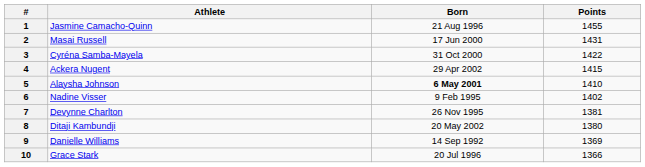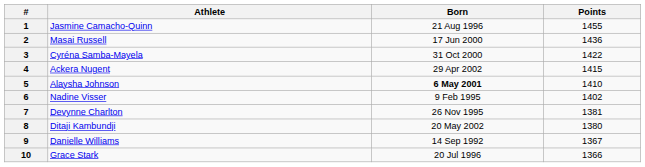 <table class="wikitable" width=80% style="font-size:90%; text-align:center;">
 <tr>
 <th>#</th>
 <th>Athlete</th>
 <th>Born</th>
 <th>Points</th>
 </tr>
 <tr>
 <th>1</th>
 <td align=left> <a href='#'>Jasmine Camacho-Quinn</a></td>
 <td>21 Aug 1996</td>
 <td>1455</td>
 </tr>
 <tr>
 <th>2</th>
 <td align=left> <a href='#'>Masai Russell</a></td>
 <td>17 Jun 2000</td>
-<td>1431</td>
+<td>1436</td>
 </tr>
 <tr>
 <th>3</th>
 <td align=left> <a href='#'>Cyréna Samba-Mayela</a></td>
 <td>31 Oct 2000</td>
 <td>1422</td>
 </tr>
 <tr>
 <th>4</th>
 <td align=left> <a href='#'>Ackera Nugent</a></td>
 <td>29 Apr 2002</td>
 <td>1415</td>
 </tr>
 <tr>
 <th>5</th>
 <td align=left> <a href='#'>Alaysha Johnson</a></td>
 <td><strong>6 May 2001</strong></td>
 <td>1410</td>
 </tr>
 <tr>
 <th>6</th>
 <td align=left> <a href='#'>Nadine Visser</a></td>
 <td>9 Feb 1995</td>
 <td>1402</td>
 </tr>
 <tr>
 <th>7</th>
 <td align=left> <a href='#'>Devynne Charlton</a></td>
 <td>26 Nov 1995</td>
 <td>1381</td>
 </tr>
 <tr>
 <th>8</th>
 <td align=left> <a href='#'>Ditaji Kambundji</a></td>
 <td>20 May 2002</td>
 <td>1380</td>
 </tr>
 <tr>
 <th>9</th>
 <td align=left> <a href='#'>Danielle Williams</a></td>
 <td>14 Sep 1992</td>
-<td>1369</td>
+<td>1367</td>
 </tr>
 <tr>
 <th>10</th>
 <td align=left> <a href='#'>Grace Stark</a></td>
 <td>20 Jul 1996</td>
 <td>1366</td>
 </tr>
 </table>
